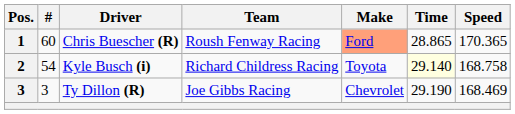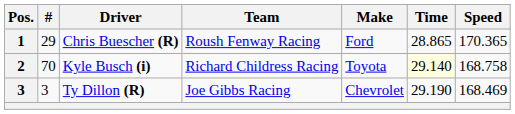 <table class="wikitable" style="font-size:95%">
 <tr>
 <th>Pos.</th>
 <th>#</th>
 <th>Driver</th>
 <th>Team</th>
 <th>Make</th>
 <th>Time</th>
 <th>Speed</th>
 </tr>
 <tr>
 <th>1</th>
-<td>60</td>
+<td>29</td>
 <td><a href='#'>Chris Buescher</a> <strong>(R)</strong></td>
 <td><a href='#'>Roush Fenway Racing</a></td>
-<td style="background: lightsalmon;"><a href='#'>Ford</a></td>
+<td><a href='#'>Ford</a></td>
 <td>28.865</td>
 <td>170.365</td>
 </tr>
 <tr>
 <th>2</th>
-<td>54</td>
+<td>70</td>
 <td><a href='#'>Kyle Busch</a> <strong>(i)</strong></td>
 <td><a href='#'>Richard Childress Racing</a></td>
 <td><a href='#'>Toyota</a></td>
 <td style="background: lightyellow;">29.140</td>
 <td>168.758</td>
 </tr>
 <tr>
 <th>3</th>
 <td>3</td>
 <td><a href='#'>Ty Dillon</a> <strong>(R)</strong></td>
 <td><a href='#'>Joe Gibbs Racing</a></td>
 <td><a href='#'>Chevrolet</a></td>
 <td>29.190</td>
 <td>168.469</td>
 </tr>
 <tr>
 <th colspan="7"></th>
 </tr>
 </table>
